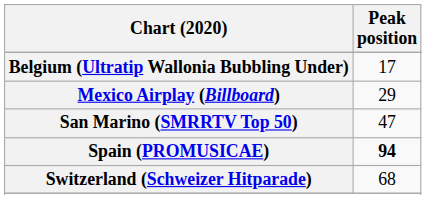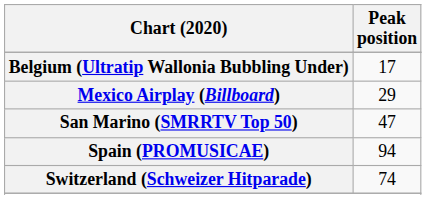 <table class="wikitable sortable plainrowheaders" style="text-align:center">
 <tr>
 <th scope="col">Chart (2020)</th>
 <th scope="col">Peak<br>position</th>
 </tr>
 <tr>
 </tr>
 <tr>
 <th scope="row">Belgium (<a href='#'>Ultratip</a> Wallonia Bubbling Under)</th>
 <td>17</td>
 </tr>
 <tr>
 <th scope="row"><a href='#'>Mexico Airplay</a> (<em><a href='#'>Billboard</a></em>)</th>
 <td>29</td>
 </tr>
 <tr>
 <th scope="row">San Marino (<a href='#'>SMRRTV Top 50</a>)</th>
 <td>47</td>
 </tr>
 <tr>
 <th scope="row">Spain (<a href='#'>PROMUSICAE</a>)</th>
-<td><strong>94</strong></td>
+<td>94</td>
 </tr>
 <tr>
 <th scope="row">Switzerland (<a href='#'>Schweizer Hitparade</a>)</th>
-<td>68</td>
+<td>74</td>
 </tr>
 <tr>
 </tr>
 <tr>
 </tr>
 <tr>
 </tr>
 </table>
